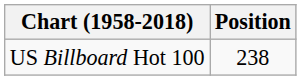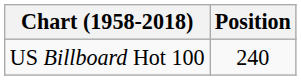 <table class="wikitable plainrowheaders">
 <tr>
 <th>Chart (1958-2018)</th>
 <th>Position</th>
 </tr>
 <tr>
 <td>US <em>Billboard</em> Hot 100</td>
-<td style="text-align:center;">238</td>
+<td style="text-align:center;">240</td>
 </tr>
 </table>
